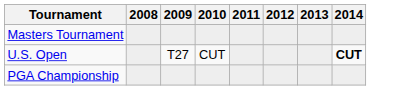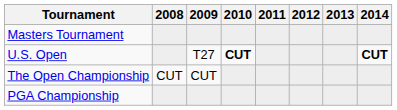 <table class="wikitable" style="font-size:95%;text-align:center;">
 <tr>
 <th>Tournament</th>
 <th>2008</th>
 <th>2009</th>
 <th>2010</th>
 <th>2011</th>
 <th>2012</th>
 <th>2013</th>
 <th>2014</th>
 </tr>
 <tr>
 <td align=left><a href='#'>Masters Tournament</a></td>
 <td style="background:#eeeeee;"></td>
 <td style="background:#eeeeee;"></td>
 <td style="background:#eeeeee;"></td>
 <td style="background:#eeeeee;"></td>
 <td style="background:#eeeeee;"></td>
 <td style="background:#eeeeee;"></td>
 <td style="background:#eeeeee;"></td>
 </tr>
 <tr>
 <td align=left><a href='#'>U.S. Open</a></td>
 <td style="background:#eeeeee;"></td>
 <td>T27</td>
+<td><strong>CUT</strong></td>
+<td style="background:#eeeeee;"></td>
+<td style="background:#eeeeee;"></td>
+<td style="background:#eeeeee;"></td>
+<td><strong>CUT</strong></td>
+</tr>
+<tr>
+<td align=left><a href='#'>The Open Championship</a></td>
+<td>CUT</td>
 <td>CUT</td>
 <td style="background:#eeeeee;"></td>
 <td style="background:#eeeeee;"></td>
 <td style="background:#eeeeee;"></td>
-<td><strong>CUT</strong></td>
+<td style="background:#eeeeee;"></td>
+<td style="background:#eeeeee;"></td>
 </tr>
 <tr>
 <td align=left><a href='#'>PGA Championship</a></td>
 <td style="background:#eeeeee;"></td>
 <td style="background:#eeeeee;"></td>
 <td style="background:#eeeeee;"></td>
 <td style="background:#eeeeee;"></td>
 <td style="background:#eeeeee;"></td>
 <td style="background:#eeeeee;"></td>
 <td style="background:#eeeeee;"></td>
 </tr>
 </table>
